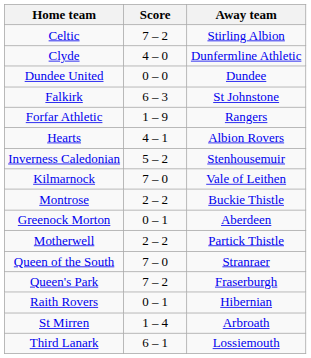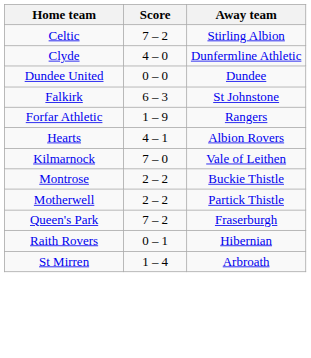 <table class="wikitable" style="text-align: center">
 <tr>
 <th width=140>Home team</th>
 <th width=70>Score</th>
 <th width=140>Away team</th>
 </tr>
 <tr>
 <td><a href='#'>Celtic</a></td>
 <td>7 – 2</td>
 <td><a href='#'>Stirling Albion</a></td>
 </tr>
 <tr>
 <td><a href='#'>Clyde</a></td>
 <td>4 – 0</td>
 <td><a href='#'>Dunfermline Athletic</a></td>
 </tr>
 <tr>
 <td><a href='#'>Dundee United</a></td>
 <td>0 – 0</td>
 <td><a href='#'>Dundee</a></td>
 </tr>
 <tr>
 <td><a href='#'>Falkirk</a></td>
 <td>6 – 3</td>
 <td><a href='#'>St Johnstone</a></td>
 </tr>
 <tr>
 <td><a href='#'>Forfar Athletic</a></td>
 <td>1 – 9</td>
 <td><a href='#'>Rangers</a></td>
 </tr>
 <tr>
 <td><a href='#'>Hearts</a></td>
 <td>4 – 1</td>
 <td><a href='#'>Albion Rovers</a></td>
 </tr>
 <tr>
-<td><a href='#'>Inverness Caledonian</a></td>
-<td>5 – 2</td>
-<td><a href='#'>Stenhousemuir</a></td>
-</tr>
-<tr>
 <td><a href='#'>Kilmarnock</a></td>
 <td>7 – 0</td>
 <td><a href='#'>Vale of Leithen</a></td>
 </tr>
 <tr>
 <td><a href='#'>Montrose</a></td>
 <td>2 – 2</td>
 <td><a href='#'>Buckie Thistle</a></td>
 </tr>
 <tr>
-<td><a href='#'>Greenock Morton</a></td>
-<td>0 – 1</td>
-<td><a href='#'>Aberdeen</a></td>
-</tr>
-<tr>
 <td><a href='#'>Motherwell</a></td>
 <td>2 – 2</td>
 <td><a href='#'>Partick Thistle</a></td>
-</tr>
-<tr>
-<td><a href='#'>Queen of the South</a></td>
-<td>7 – 0</td>
-<td><a href='#'>Stranraer</a></td>
 </tr>
 <tr>
 <td><a href='#'>Queen's Park</a></td>
 <td>7 – 2</td>
 <td><a href='#'>Fraserburgh</a></td>
 </tr>
 <tr>
 <td><a href='#'>Raith Rovers</a></td>
 <td>0 – 1</td>
 <td><a href='#'>Hibernian</a></td>
 </tr>
 <tr>
 <td><a href='#'>St Mirren</a></td>
 <td>1 – 4</td>
 <td><a href='#'>Arbroath</a></td>
 </tr>
-<tr>
-<td><a href='#'>Third Lanark</a></td>
-<td>6 – 1</td>
-<td><a href='#'>Lossiemouth</a></td>
-</tr>
 </table>
